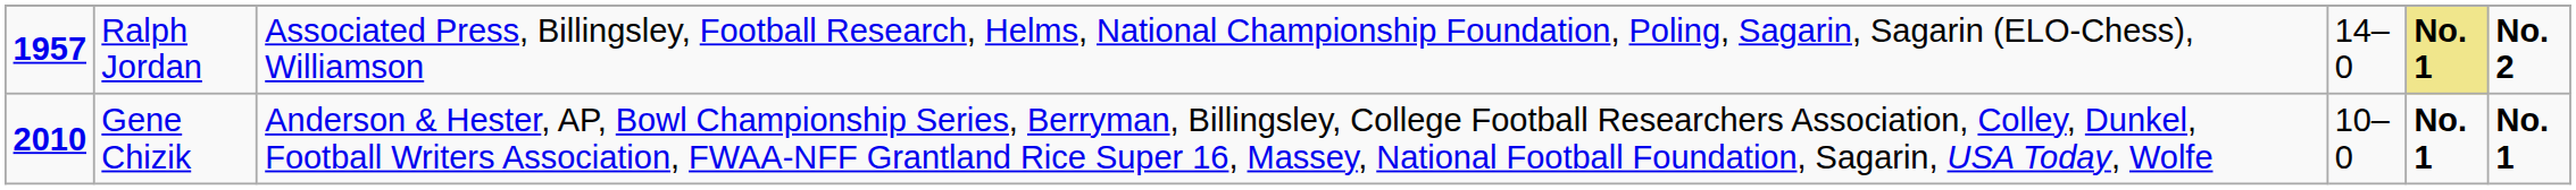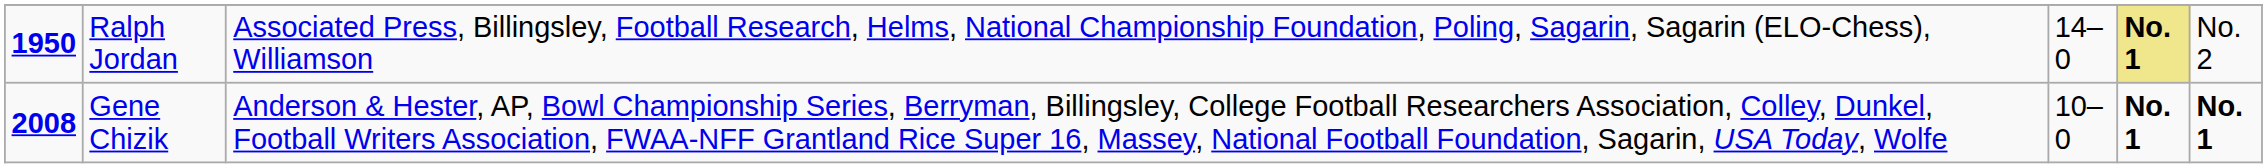 <table class="wikitable">
 <tr>
 </tr>
 <tr>
-<td><strong><a href='#'>1957</a></strong></td>
+<td><strong><a href='#'>1950</a></strong></td>
 <td><a href='#'>Ralph Jordan</a></td>
 <td><a href='#'>Associated Press</a>, Billingsley, <a href='#'>Football Research</a>, <a href='#'>Helms</a>, <a href='#'>National Championship Foundation</a>, <a href='#'>Poling</a>, <a href='#'>Sagarin</a>, Sagarin (ELO-Chess), <a href='#'>Williamson</a></td>
 <td>14–0</td>
 <td style="background: khaki;"><strong>No. 1</strong></td>
-<td><strong>No. 2</strong></td>
+<td>No. 2</td>
 </tr>
 <tr>
-<td><strong><a href='#'>2010</a></strong></td>
+<td><strong><a href='#'>2008</a></strong></td>
 <td><a href='#'>Gene Chizik</a></td>
 <td><a href='#'>Anderson & Hester</a>, AP, <a href='#'>Bowl Championship Series</a>, <a href='#'>Berryman</a>, Billingsley, College Football Researchers Association, <a href='#'>Colley</a>, <a href='#'>Dunkel</a>, <a href='#'>Football Writers Association</a>, <a href='#'>FWAA-NFF Grantland Rice Super 16</a>, <a href='#'>Massey</a>, <a href='#'>National Football Foundation</a>, Sagarin, <em><a href='#'>USA Today</a></em>, <a href='#'>Wolfe</a></td>
 <td>10–0</td>
 <td><strong>No. 1</strong></td>
 <td><strong>No. 1</strong></td>
 </tr>
 </table>
